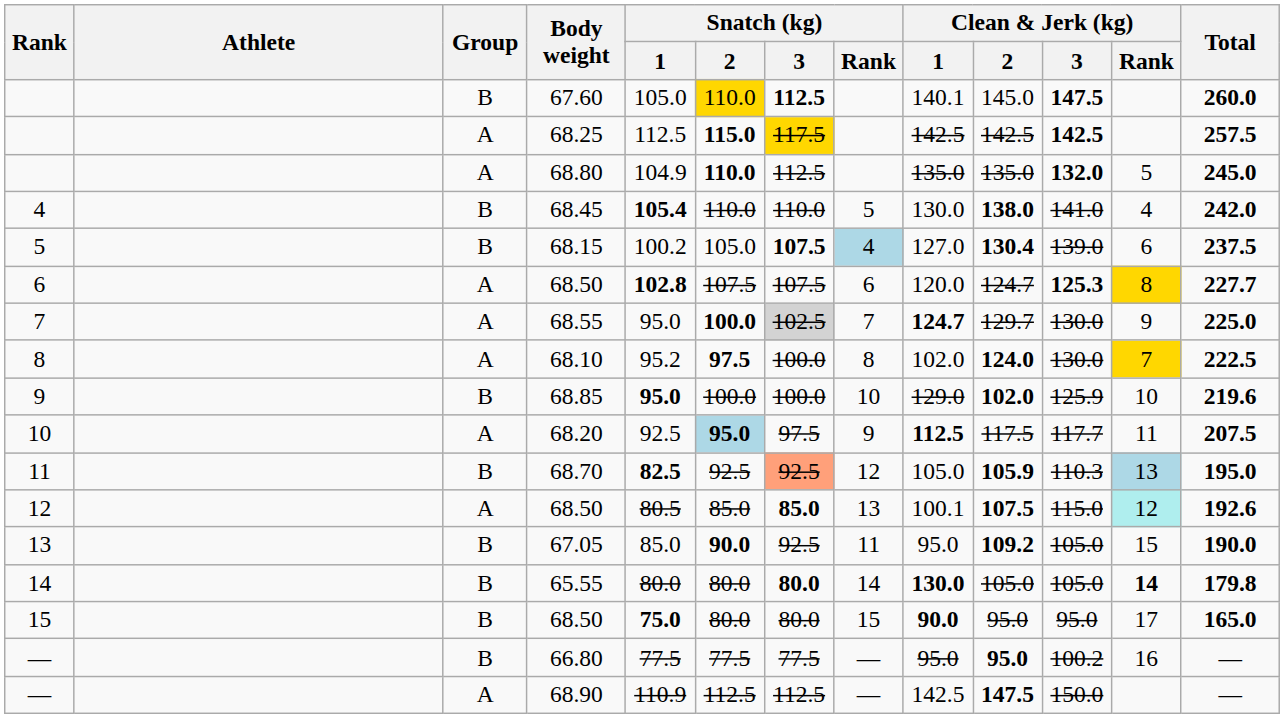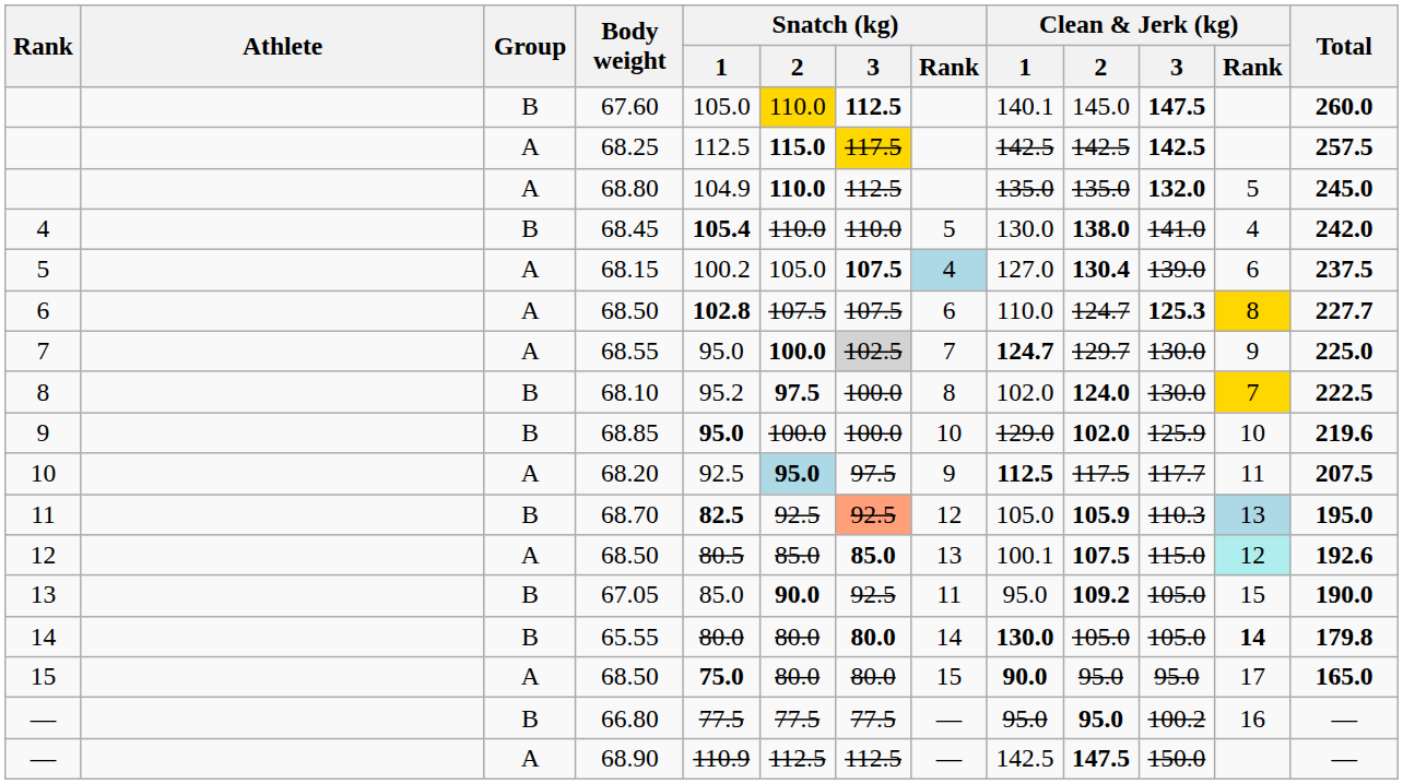 <table class = "wikitable" style="text-align:center;">
 <tr>
 <th rowspan=2 width=40>Rank</th>
 <th rowspan=2 width=250>Athlete</th>
 <th rowspan=2 width=50>Group</th>
 <th rowspan=2 width=60>Body weight</th>
 <th colspan=4>Snatch (kg)</th>
 <th colspan=4>Clean & Jerk (kg)</th>
 <th rowspan=2 width=60>Total</th>
 </tr>
 <tr>
 <th width=40>1</th>
 <th width=40>2</th>
 <th width=40>3</th>
 <th width=40>Rank</th>
 <th width=40>1</th>
 <th width=40>2</th>
 <th width=40>3</th>
 <th width=40>Rank</th>
 </tr>
 <tr>
 <td></td>
 <td align=left></td>
 <td>B</td>
 <td>67.60</td>
 <td>105.0</td>
 <td style="background: gold;">110.0</td>
 <td><strong>112.5</strong></td>
 <td></td>
 <td>140.1</td>
 <td>145.0</td>
 <td><strong>147.5</strong></td>
 <td></td>
 <td><strong>260.0</strong></td>
 </tr>
 <tr>
 <td></td>
 <td align=left></td>
 <td>A</td>
 <td>68.25</td>
 <td>112.5</td>
 <td><strong>115.0</strong></td>
 <td style="background: gold;"><s>117.5 </s></td>
 <td></td>
 <td><s>142.5 </s></td>
 <td><s>142.5 </s></td>
 <td><strong>142.5</strong></td>
 <td></td>
 <td><strong>257.5</strong></td>
 </tr>
 <tr>
 <td></td>
 <td align=left></td>
 <td>A</td>
 <td>68.80</td>
 <td>104.9</td>
 <td><strong>110.0</strong></td>
 <td><s>112.5 </s></td>
 <td></td>
 <td><s>135.0 </s></td>
 <td><s>135.0 </s></td>
 <td><strong>132.0</strong></td>
 <td>5</td>
 <td><strong>245.0</strong></td>
 </tr>
 <tr>
 <td>4</td>
 <td align=left></td>
 <td>B</td>
 <td>68.45</td>
 <td><strong>105.4</strong></td>
 <td><s>110.0 </s></td>
 <td><s>110.0 </s></td>
 <td>5</td>
 <td>130.0</td>
 <td><strong>138.0</strong></td>
 <td><s>141.0 </s></td>
 <td>4</td>
 <td><strong>242.0</strong></td>
 </tr>
 <tr>
 <td>5</td>
 <td align=left></td>
-<td>B</td>
+<td>A</td>
 <td>68.15</td>
 <td>100.2</td>
 <td>105.0</td>
 <td><strong>107.5</strong></td>
 <td style="background: lightblue;">4</td>
 <td>127.0</td>
 <td><strong>130.4</strong></td>
 <td><s>139.0 </s></td>
 <td>6</td>
 <td><strong>237.5</strong></td>
 </tr>
 <tr>
 <td>6</td>
 <td align=left></td>
 <td>A</td>
 <td>68.50</td>
 <td><strong>102.8</strong></td>
 <td><s>107.5 </s></td>
 <td><s>107.5 </s></td>
 <td>6</td>
-<td>120.0</td>
+<td>110.0</td>
 <td><s>124.7 </s></td>
 <td><strong>125.3</strong></td>
 <td style="background: gold;">8</td>
 <td><strong>227.7</strong></td>
 </tr>
 <tr>
 <td>7</td>
 <td align=left></td>
 <td>A</td>
 <td>68.55</td>
 <td>95.0</td>
 <td><strong>100.0</strong></td>
 <td style="background: lightgrey;"><s>102.5 </s></td>
 <td>7</td>
 <td><strong>124.7</strong></td>
 <td><s>129.7 </s></td>
 <td><s>130.0 </s></td>
 <td>9</td>
 <td><strong>225.0</strong></td>
 </tr>
 <tr>
 <td>8</td>
 <td align=left></td>
-<td>A</td>
+<td>B</td>
 <td>68.10</td>
 <td>95.2</td>
 <td><strong>97.5</strong></td>
 <td><s>100.0 </s></td>
 <td>8</td>
 <td>102.0</td>
 <td><strong>124.0</strong></td>
 <td><s>130.0 </s></td>
 <td style="background: gold;">7</td>
 <td><strong>222.5</strong></td>
 </tr>
 <tr>
 <td>9</td>
 <td align=left></td>
 <td>B</td>
 <td>68.85</td>
 <td><strong>95.0</strong></td>
 <td><s>100.0 </s></td>
 <td><s>100.0 </s></td>
 <td>10</td>
 <td><s>129.0 </s></td>
 <td><strong>102.0</strong></td>
 <td><s>125.9 </s></td>
 <td>10</td>
 <td><strong>219.6</strong></td>
 </tr>
 <tr>
 <td>10</td>
 <td align=left></td>
 <td>A</td>
 <td>68.20</td>
 <td>92.5</td>
 <td style="background: lightblue;"><strong>95.0</strong></td>
 <td><s>97.5 </s></td>
 <td>9</td>
 <td><strong>112.5</strong></td>
 <td><s>117.5 </s></td>
 <td><s>117.7 </s></td>
 <td>11</td>
 <td><strong>207.5</strong></td>
 </tr>
 <tr>
 <td>11</td>
 <td align=left></td>
 <td>B</td>
 <td>68.70</td>
 <td><strong>82.5</strong></td>
 <td><s>92.5 </s></td>
 <td style="background: lightsalmon;"><s>92.5 </s></td>
 <td>12</td>
 <td>105.0</td>
 <td><strong>105.9</strong></td>
 <td><s>110.3 </s></td>
 <td style="background: lightblue;">13</td>
 <td><strong>195.0</strong></td>
 </tr>
 <tr>
 <td>12</td>
 <td align=left></td>
 <td>A</td>
 <td>68.50</td>
 <td><s>80.5 </s></td>
 <td><s>85.0 </s></td>
 <td><strong>85.0</strong></td>
 <td>13</td>
 <td>100.1</td>
 <td><strong>107.5</strong></td>
 <td><s>115.0 </s></td>
 <td style="background: paleturquoise;">12</td>
 <td><strong>192.6</strong></td>
 </tr>
 <tr>
 <td>13</td>
 <td align=left></td>
 <td>B</td>
 <td>67.05</td>
 <td>85.0</td>
 <td><strong>90.0</strong></td>
 <td><s>92.5 </s></td>
 <td>11</td>
 <td>95.0</td>
 <td><strong>109.2</strong></td>
 <td><s>105.0 </s></td>
 <td>15</td>
 <td><strong>190.0</strong></td>
 </tr>
 <tr>
 <td>14</td>
 <td align=left></td>
 <td>B</td>
 <td>65.55</td>
 <td><s>80.0 </s></td>
 <td><s>80.0 </s></td>
 <td><strong>80.0</strong></td>
 <td>14</td>
 <td><strong>130.0</strong></td>
 <td><s>105.0 </s></td>
 <td><s>105.0 </s></td>
 <td><strong>14</strong></td>
 <td><strong>179.8</strong></td>
 </tr>
 <tr>
 <td>15</td>
 <td align=left></td>
-<td>B</td>
+<td>A</td>
 <td>68.50</td>
 <td><strong>75.0</strong></td>
 <td><s>80.0 </s></td>
 <td><s>80.0 </s></td>
 <td>15</td>
 <td><strong>90.0</strong></td>
 <td><s>95.0 </s></td>
 <td><s>95.0 </s></td>
 <td>17</td>
 <td><strong>165.0</strong></td>
 </tr>
 <tr>
 <td>—</td>
 <td align=left></td>
 <td>B</td>
 <td>66.80</td>
 <td><s>77.5 </s></td>
 <td><s>77.5 </s></td>
 <td><s>77.5 </s></td>
 <td>—</td>
 <td><s>95.0 </s></td>
 <td><strong>95.0</strong></td>
 <td><s>100.2 </s></td>
 <td>16</td>
 <td>—</td>
 </tr>
 <tr>
 <td>—</td>
 <td align=left></td>
 <td>A</td>
 <td>68.90</td>
 <td><s>110.9 </s></td>
 <td><s>112.5 </s></td>
 <td><s>112.5 </s></td>
 <td>—</td>
 <td>142.5</td>
 <td><strong>147.5</strong></td>
 <td><s>150.0 </s></td>
 <td></td>
 <td>—</td>
 </tr>
 </table>
